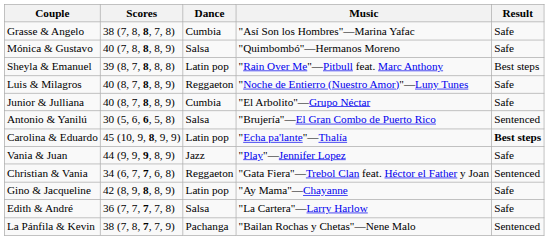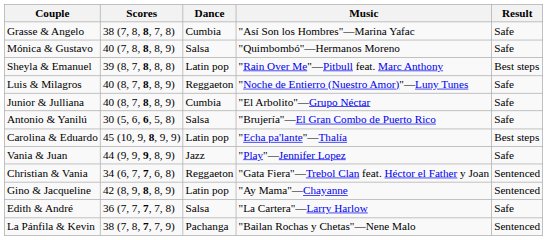 <table class="wikitable sortable" style="width:95%; white-space:nowrap">
 <tr>
 <th style="width:15%;">Couple</th>
 <th style="width:14%;">Scores</th>
 <th style="width:14%;">Dance</th>
 <th style="width:40%;">Music</th>
 <th style="width:12%;">Result</th>
 </tr>
 <tr>
 <td>Grasse & Angelo</td>
 <td>38 (7, 8, <strong>8</strong>, 7, 8)</td>
 <td>Cumbia</td>
 <td>"Así Son los Hombres"—Marina Yafac</td>
 <td>Safe</td>
 </tr>
 <tr>
 <td>Mónica & Gustavo</td>
 <td>40 (7, 8, <strong>8</strong>, 8, 9)</td>
 <td>Salsa</td>
 <td>"Quimbombó"—Hermanos Moreno</td>
 <td>Safe</td>
 </tr>
 <tr>
 <td>Sheyla & Emanuel</td>
 <td>39 (8, 7, <strong>8</strong>, 8, 8)</td>
 <td>Latin pop</td>
 <td>"<a href='#'>Rain Over Me</a>"—<a href='#'>Pitbull</a> feat. <a href='#'>Marc Anthony</a></td>
 <td>Best steps</td>
 </tr>
 <tr>
 <td>Luis & Milagros</td>
 <td>40 (8, 7, <strong>8</strong>, 8, 9)</td>
 <td>Reggaeton</td>
 <td>"<a href='#'>Noche de Entierro (Nuestro Amor)</a>"—<a href='#'>Luny Tunes</a></td>
 <td>Safe</td>
 </tr>
 <tr>
 <td>Junior & Julliana</td>
 <td>40 (8, 7, <strong>8</strong>, 8, 9)</td>
 <td>Cumbia</td>
 <td>"El Arbolito"—<a href='#'>Grupo Néctar</a></td>
 <td>Safe</td>
 </tr>
 <tr>
 <td>Antonio & Yanilú</td>
 <td>30 (5, 6, <strong>6</strong>, 5, 8)</td>
 <td>Salsa</td>
 <td>"Brujería"—<a href='#'>El Gran Combo de Puerto Rico</a></td>
-<td>Sentenced</td>
+<td>Safe</td>
 </tr>
 <tr>
 <td>Carolina & Eduardo</td>
 <td>45 (10, 9, <strong>8</strong>, 9, 9)</td>
 <td>Latin pop</td>
 <td>"<a href='#'>Echa pa'lante</a>"—<a href='#'>Thalía</a></td>
-<td><strong>Best steps</strong></td>
+<td>Best steps</td>
 </tr>
 <tr>
 <td>Vania & Juan</td>
 <td>44 (9, 9, <strong>9</strong>, 8, 9)</td>
 <td>Jazz</td>
 <td>"<a href='#'>Play</a>"—<a href='#'>Jennifer Lopez</a></td>
 <td>Safe</td>
 </tr>
 <tr>
 <td>Christian & Vania</td>
 <td>34 (6, 7, <strong>7</strong>, 6, 8)</td>
 <td>Reggaeton</td>
 <td>"Gata Fiera"—<a href='#'>Trebol Clan</a> feat. <a href='#'>Héctor el Father</a> y Joan</td>
 <td>Sentenced</td>
 </tr>
 <tr>
 <td>Gino & Jacqueline</td>
 <td>42 (8, 9, <strong>8</strong>, 8, 9)</td>
 <td>Latin pop</td>
 <td>"Ay Mama"—<a href='#'>Chayanne</a></td>
-<td>Safe</td>
+<td>Sentenced</td>
 </tr>
 <tr>
 <td>Edith & André</td>
 <td>36 (7, 7, <strong>7</strong>, 7, 8)</td>
 <td>Salsa</td>
 <td>"La Cartera"—<a href='#'>Larry Harlow</a></td>
 <td>Safe</td>
 </tr>
 <tr>
 <td>La Pánfila & Kevin</td>
 <td>38 (7, 8, <strong>7</strong>, 7, 9)</td>
 <td>Pachanga</td>
 <td>"Bailan Rochas y Chetas"—Nene Malo</td>
 <td>Sentenced</td>
 </tr>
 </table>
